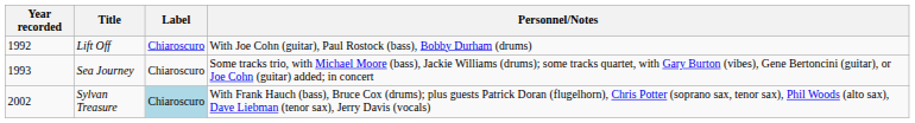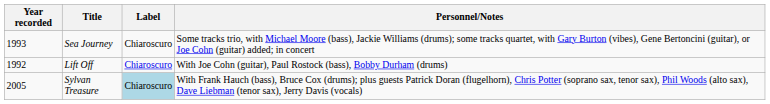 <table class="wikitable sortable">
 <tr>
 <th>Year recorded</th>
 <th>Title</th>
 <th>Label</th>
 <th>Personnel/Notes</th>
 </tr>
 <tr>
+<td>1993</td>
+<td><em>Sea Journey</em></td>
+<td>Chiaroscuro</td>
+<td>Some tracks trio, with <a href='#'>Michael Moore</a> (bass), Jackie Williams (drums); some tracks quartet, with <a href='#'>Gary Burton</a> (vibes), Gene Bertoncini (guitar), or <a href='#'>Joe Cohn</a> (guitar) added; in concert</td>
+</tr>
+<tr>
 <td>1992</td>
 <td><em>Lift Off</em></td>
 <td><a href='#'>Chiaroscuro</a></td>
 <td>With Joe Cohn (guitar), Paul Rostock (bass), <a href='#'>Bobby Durham</a> (drums)</td>
 </tr>
 <tr>
-<td>1993</td>
-<td><em>Sea Journey</em></td>
-<td>Chiaroscuro</td>
-<td>Some tracks trio, with <a href='#'>Michael Moore</a> (bass), Jackie Williams (drums); some tracks quartet, with <a href='#'>Gary Burton</a> (vibes), Gene Bertoncini (guitar), or <a href='#'>Joe Cohn</a> (guitar) added; in concert</td>
-</tr>
-<tr>
-<td>2002</td>
+<td>2005</td>
 <td><em>Sylvan Treasure</em></td>
 <td style="background: lightblue;">Chiaroscuro</td>
 <td>With Frank Hauch (bass), Bruce Cox (drums); plus guests Patrick Doran (flugelhorn), <a href='#'>Chris Potter</a> (soprano sax, tenor sax), <a href='#'>Phil Woods</a> (alto sax), <a href='#'>Dave Liebman</a> (tenor sax), Jerry Davis (vocals)</td>
 </tr>
 </table>
